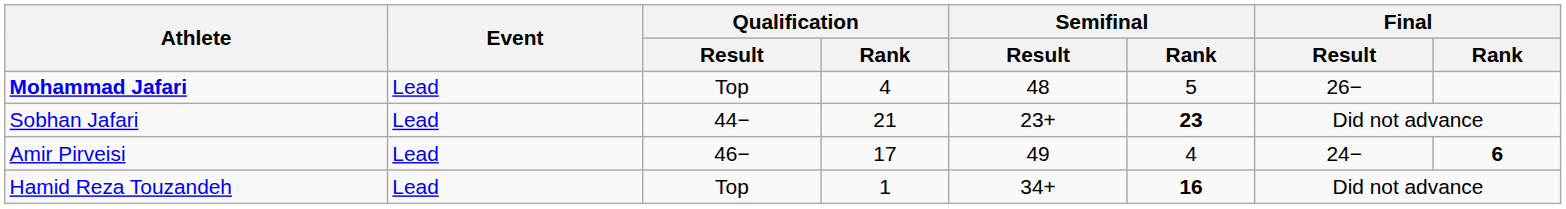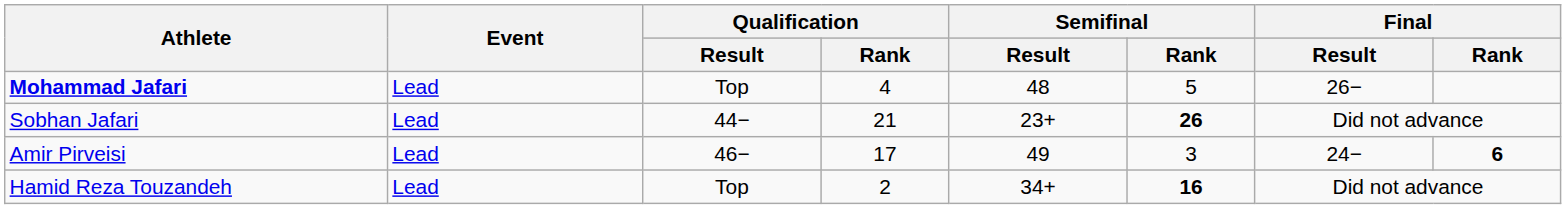 <table class="wikitable" width="85%" style="text-align:center; font-size:90%">
 <tr>
 <th rowspan="2" width="15%">Athlete</th>
 <th rowspan="2" width="10%">Event</th>
 <th colspan="2" width="12%">Qualification</th>
 <th colspan="2" width="12%">Semifinal</th>
 <th colspan="2" width="12%">Final</th>
 </tr>
 <tr>
 <th width="7%">Result</th>
 <th>Rank</th>
 <th width="7%">Result</th>
 <th>Rank</th>
 <th width="7%">Result</th>
 <th>Rank</th>
 </tr>
 <tr>
 <td align="left"><strong><a href='#'>Mohammad Jafari</a></strong></td>
 <td align="left"><a href='#'>Lead</a></td>
 <td>Top</td>
 <td>4 <strong></strong></td>
 <td>48</td>
 <td>5 <strong></strong></td>
 <td>26−</td>
 <td></td>
 </tr>
 <tr>
 <td align="left"><a href='#'>Sobhan Jafari</a></td>
 <td align="left"><a href='#'>Lead</a></td>
 <td>44−</td>
 <td>21 <strong></strong></td>
 <td>23+</td>
-<td><strong>23</strong></td>
+<td><strong>26</strong></td>
 <td colspan=2>Did not advance</td>
 </tr>
 <tr>
 <td align="left"><a href='#'>Amir Pirveisi</a></td>
 <td align="left"><a href='#'>Lead</a></td>
 <td>46−</td>
 <td>17 <strong></strong></td>
 <td>49</td>
-<td>4 <strong></strong></td>
+<td>3 <strong></strong></td>
 <td>24−</td>
 <td><strong>6</strong></td>
 </tr>
 <tr>
 <td align="left"><a href='#'>Hamid Reza Touzandeh</a></td>
 <td align="left"><a href='#'>Lead</a></td>
 <td>Top</td>
-<td>1 <strong></strong></td>
+<td>2 <strong></strong></td>
 <td>34+</td>
 <td><strong>16</strong></td>
 <td colspan=2>Did not advance</td>
 </tr>
 </table>
